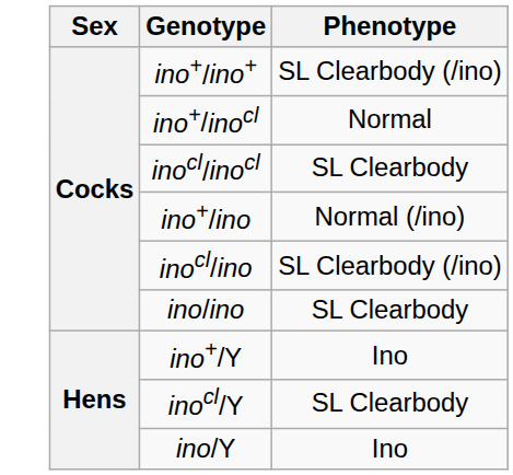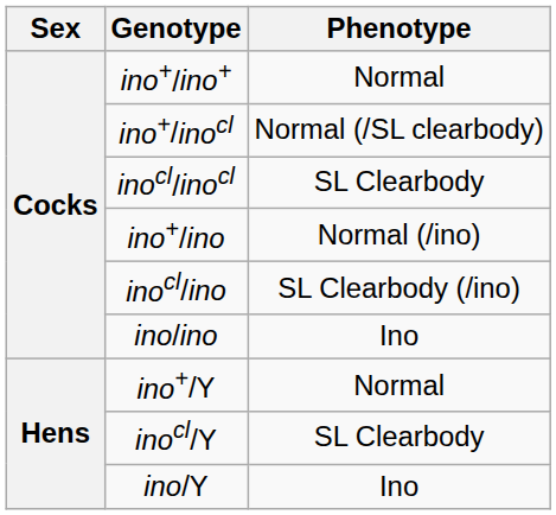 <table class="wikitable"  style="text-align:center; float:right;">
 <tr>
 <th>Sex</th>
 <th>Genotype</th>
 <th>Phenotype</th>
 </tr>
 <tr>
 <th rowspan=6>Cocks</th>
 <td><em>ino<sup>+</sup></em>/<em>ino<sup>+</sup></em></td>
-<td>SL Clearbody (/ino)</td>
+<td>Normal</td>
 </tr>
 <tr>
 <td><em>ino<sup>+</sup></em>/<em>ino<sup>cl</sup></em></td>
-<td>Normal</td>
+<td>Normal (/SL clearbody)</td>
 </tr>
 <tr>
 <td><em>ino<sup>cl</sup></em>/<em>ino<sup>cl</sup></em></td>
 <td>SL Clearbody</td>
 </tr>
 <tr>
 <td><em>ino<sup>+</sup></em>/<em>ino</em></td>
 <td>Normal (/ino)</td>
 </tr>
 <tr>
 <td><em>ino<sup>cl</sup></em>/<em>ino</em></td>
 <td>SL Clearbody (/ino)</td>
 </tr>
 <tr>
 <td><em>ino</em>/<em>ino</em></td>
-<td>SL Clearbody</td>
+<td>Ino</td>
 </tr>
 <tr>
 <th rowspan=3>Hens</th>
 <td><em>ino<sup>+</sup></em>/Y</td>
-<td>Ino</td>
+<td>Normal</td>
 </tr>
 <tr>
 <td><em>ino<sup>cl</sup></em>/Y</td>
 <td>SL Clearbody</td>
 </tr>
 <tr>
 <td><em>ino</em>/Y</td>
 <td>Ino</td>
 </tr>
 </table>
